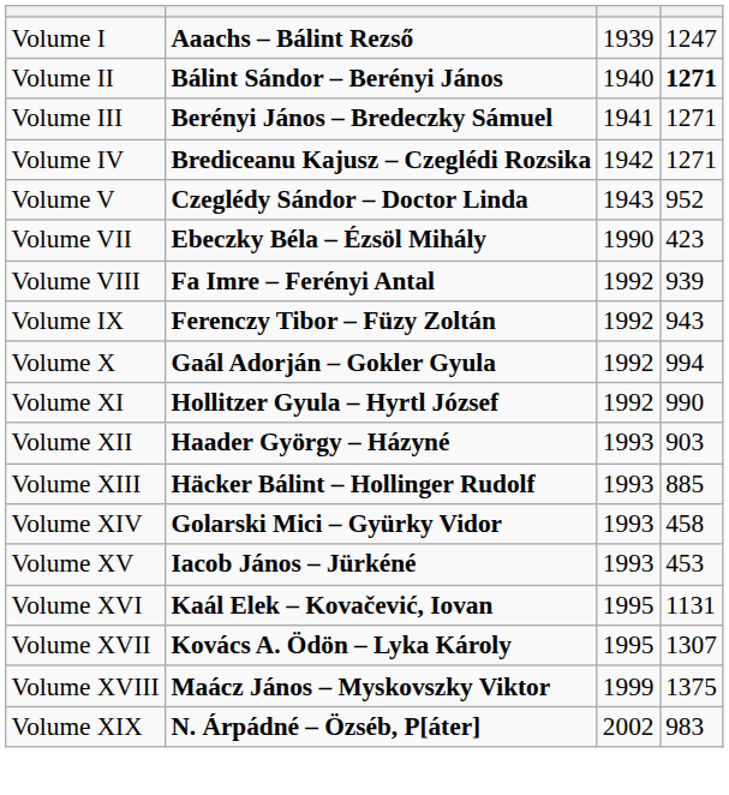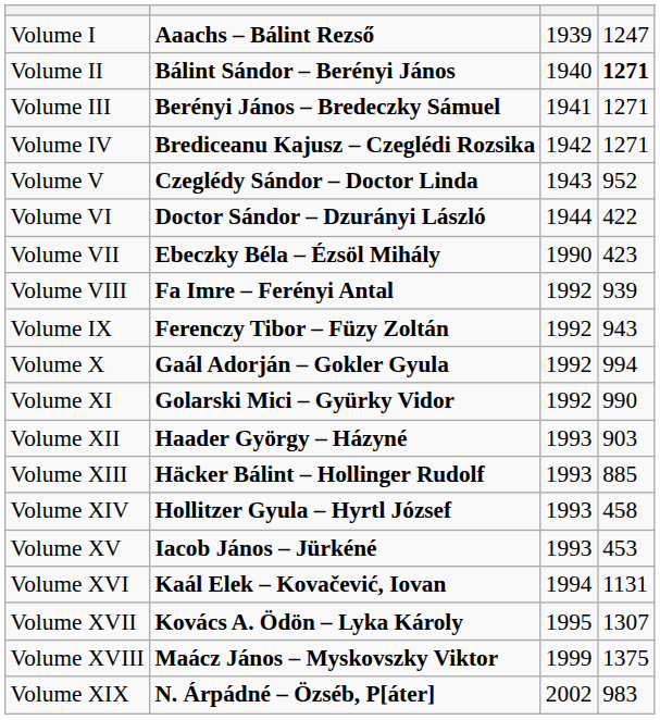 <table class="wikitable sortable">
 <tr>
 <th></th>
 <th></th>
 <th></th>
 <th></th>
 </tr>
 <tr>
 <td>Volume I</td>
 <td><strong>Aaachs – Bálint Rezső</strong></td>
 <td>1939</td>
 <td>1247</td>
 </tr>
 <tr>
 <td>Volume II</td>
 <td><strong>Bálint Sándor – Berényi János</strong></td>
 <td>1940</td>
 <td><strong>1271</strong></td>
 </tr>
 <tr>
 <td>Volume III</td>
 <td><strong>Berényi János – Bredeczky Sámuel </strong></td>
 <td>1941</td>
 <td>1271</td>
 </tr>
 <tr>
 <td>Volume IV</td>
 <td><strong>Brediceanu Kajusz – Czeglédi Rozsika</strong></td>
 <td>1942</td>
 <td>1271</td>
 </tr>
 <tr>
 <td>Volume V</td>
 <td><strong>Czeglédy Sándor – Doctor Linda</strong></td>
 <td>1943</td>
 <td>952</td>
 </tr>
 <tr>
+<td>Volume VI</td>
+<td><strong>Doctor Sándor – Dzurányi László</strong></td>
+<td>1944</td>
+<td>422</td>
+</tr>
+<tr>
 <td>Volume VII</td>
 <td><strong>Ebeczky Béla – Ézsöl Mihály</strong></td>
 <td>1990</td>
 <td>423</td>
 </tr>
 <tr>
 <td>Volume VIII</td>
 <td><strong>Fa Imre – Ferényi Antal</strong></td>
 <td>1992</td>
 <td>939</td>
 </tr>
 <tr>
 <td>Volume IX</td>
 <td><strong>Ferenczy Tibor – Füzy Zoltán</strong></td>
 <td>1992</td>
 <td>943</td>
 </tr>
 <tr>
 <td>Volume X</td>
 <td><strong>Gaál Adorján – Gokler Gyula</strong></td>
 <td>1992</td>
 <td>994</td>
 </tr>
 <tr>
 <td>Volume XI</td>
-<td><strong>Hollitzer Gyula – Hyrtl József</strong></td>
+<td><strong>Golarski Mici – Gyürky Vidor</strong></td>
 <td>1992</td>
 <td>990</td>
 </tr>
 <tr>
 <td>Volume XII</td>
 <td><strong>Haader György – Házyné</strong></td>
 <td>1993</td>
 <td>903</td>
 </tr>
 <tr>
 <td>Volume XIII</td>
 <td><strong>Häcker Bálint – Hollinger Rudolf</strong></td>
 <td>1993</td>
 <td>885</td>
 </tr>
 <tr>
 <td>Volume XIV</td>
-<td><strong>Golarski Mici – Gyürky Vidor</strong></td>
+<td><strong>Hollitzer Gyula – Hyrtl József</strong></td>
 <td>1993</td>
 <td>458</td>
 </tr>
 <tr>
 <td>Volume XV</td>
 <td><strong>Iacob János – Jürkéné</strong></td>
 <td>1993</td>
 <td>453</td>
 </tr>
 <tr>
 <td>Volume XVI</td>
 <td><strong>Kaál Elek – Kovačević, Iovan</strong></td>
-<td>1995</td>
+<td>1994</td>
 <td>1131</td>
 </tr>
 <tr>
 <td>Volume XVII</td>
 <td><strong>Kovács A. Ödön – Lyka Károly</strong></td>
 <td>1995</td>
 <td>1307</td>
 </tr>
 <tr>
 <td>Volume XVIII</td>
 <td><strong>Maácz János – Myskovszky Viktor</strong></td>
 <td>1999</td>
 <td>1375</td>
 </tr>
 <tr>
 <td>Volume XIX</td>
 <td><strong>N. Árpádné – Özséb, P[áter]</strong></td>
 <td>2002</td>
 <td>983</td>
 </tr>
 </table>
